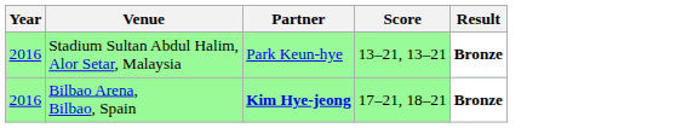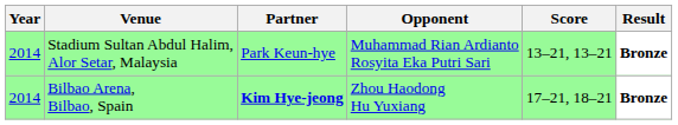 <table class="sortable wikitable" style="font-size: 90%;">
 <tr>
 <th>Year</th>
 <th>Venue</th>
 <th>Partner</th>
+<th>Opponent</th>
 <th>Score</th>
 <th>Result</th>
 </tr>
 <tr style="background:#98FB98">
-<td align="center"><a href='#'>2016</a></td>
+<td align="center"><a href='#'>2014</a></td>
 <td align="left">Stadium Sultan Abdul Halim,<br><a href='#'>Alor Setar</a>, Malaysia</td>
 <td align="left"> <a href='#'>Park Keun-hye</a></td>
+<td align="left"> <a href='#'>Muhammad Rian Ardianto</a><br> <a href='#'>Rosyita Eka Putri Sari</a></td>
 <td align="left">13–21, 13–21</td>
 <td style="text-align:left; background:white"> <strong>Bronze</strong></td>
 </tr>
 <tr style="background:#98FB98">
-<td align="center"><a href='#'>2016</a></td>
+<td align="center"><a href='#'>2014</a></td>
 <td align="left"><a href='#'>Bilbao Arena</a>,<br><a href='#'>Bilbao</a>, Spain</td>
 <td align="left"><strong> <a href='#'>Kim Hye-jeong</a></strong></td>
+<td align="left"> <a href='#'>Zhou Haodong</a><br> <a href='#'>Hu Yuxiang</a></td>
 <td align="left">17–21, 18–21</td>
 <td style="text-align:left; background:white"> <strong>Bronze</strong></td>
 </tr>
 </table>
